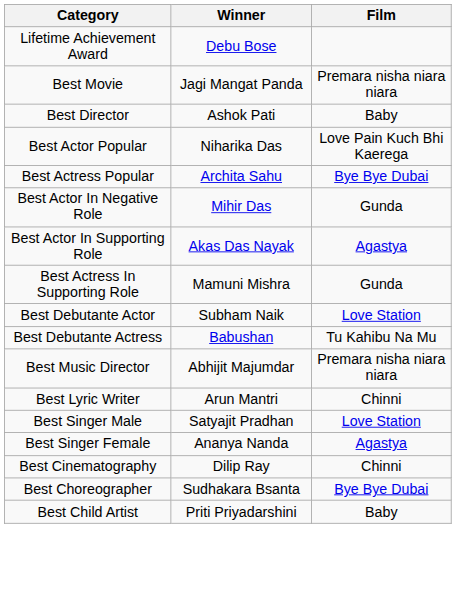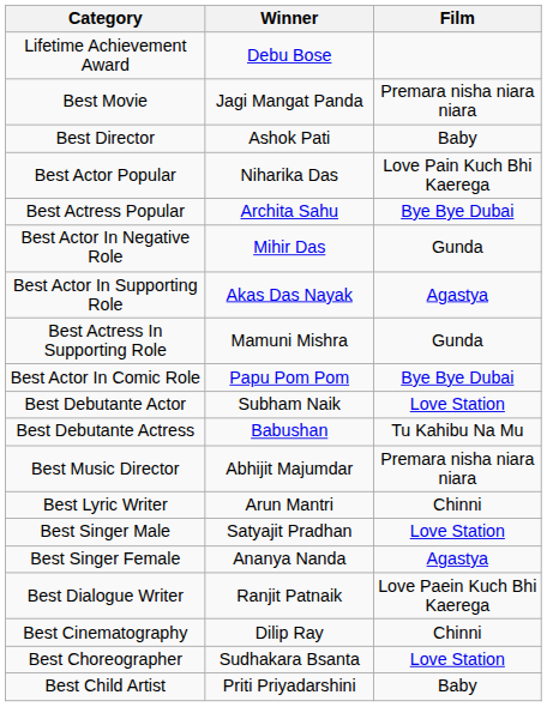 <table class="sortable wikitable" style="text-align: center">
 <tr>
 <th style="width:180px;">Category</th>
 <th style="width:150px;">Winner</th>
 <th style="width:150px;">Film</th>
 </tr>
 <tr>
 <td>Lifetime Achievement Award</td>
 <td><a href='#'>Debu Bose</a></td>
 <td></td>
 </tr>
 <tr>
 <td>Best Movie</td>
 <td>Jagi Mangat Panda</td>
 <td>Premara nisha niara niara</td>
 </tr>
 <tr>
 <td>Best Director</td>
 <td>Ashok Pati</td>
 <td>Baby</td>
 </tr>
 <tr>
 <td>Best Actor Popular</td>
 <td>Niharika Das</td>
 <td>Love Pain Kuch Bhi Kaerega</td>
 </tr>
 <tr>
 <td>Best Actress Popular</td>
 <td><a href='#'>Archita Sahu</a></td>
 <td><a href='#'>Bye Bye Dubai</a></td>
 </tr>
 <tr>
 <td>Best Actor In Negative Role</td>
 <td><a href='#'>Mihir Das</a></td>
 <td>Gunda</td>
 </tr>
 <tr>
 <td>Best Actor In Supporting Role</td>
 <td><a href='#'>Akas Das Nayak</a></td>
 <td><a href='#'>Agastya</a></td>
 </tr>
 <tr>
 <td>Best Actress In Supporting Role</td>
 <td>Mamuni Mishra</td>
 <td>Gunda</td>
 </tr>
 <tr>
+<td>Best Actor In Comic Role</td>
+<td><a href='#'>Papu Pom Pom</a></td>
+<td><a href='#'>Bye Bye Dubai</a></td>
+</tr>
+<tr>
 <td>Best Debutante Actor</td>
 <td>Subham Naik</td>
 <td><a href='#'>Love Station</a></td>
 </tr>
 <tr>
 <td>Best Debutante Actress</td>
 <td><a href='#'>Babushan</a></td>
 <td>Tu Kahibu Na Mu</td>
 </tr>
 <tr>
 <td>Best Music Director</td>
 <td>Abhijit Majumdar</td>
 <td>Premara nisha niara niara</td>
 </tr>
 <tr>
 <td>Best Lyric Writer</td>
 <td>Arun Mantri</td>
 <td>Chinni</td>
 </tr>
 <tr>
 <td>Best Singer Male</td>
 <td>Satyajit Pradhan</td>
 <td><a href='#'>Love Station</a></td>
 </tr>
 <tr>
 <td>Best Singer Female</td>
 <td>Ananya Nanda</td>
 <td><a href='#'>Agastya</a></td>
 </tr>
 <tr>
+<td>Best Dialogue Writer</td>
+<td>Ranjit Patnaik</td>
+<td>Love Paein Kuch Bhi Kaerega</td>
+</tr>
+<tr>
 <td>Best Cinematography</td>
 <td>Dilip Ray</td>
 <td>Chinni</td>
 </tr>
 <tr>
 <td>Best Choreographer</td>
 <td>Sudhakara Bsanta</td>
-<td><a href='#'>Bye Bye Dubai</a></td>
+<td><a href='#'>Love Station</a></td>
 </tr>
 <tr>
 <td>Best Child Artist</td>
 <td>Priti Priyadarshini</td>
 <td>Baby</td>
 </tr>
 </table>
